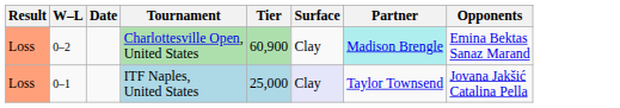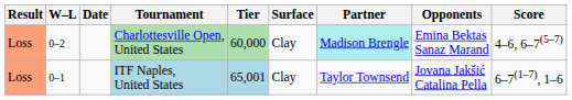 <table class="sortable wikitable">
 <tr>
 <th>Result</th>
 <th class="unsortable">W–L</th>
 <th>Date</th>
 <th>Tournament</th>
 <th>Tier</th>
 <th>Surface</th>
 <th>Partner</th>
 <th>Opponents</th>
+<th class="unsortable">Score</th>
 </tr>
 <tr>
 <td style="background:#ffa07a;">Loss</td>
 <td><small>0–2</small></td>
 <td><a href='#'></a></td>
 <td style="background:#addfad;"><a href='#'>Charlottesville Open</a>, <br> United States</td>
-<td style="background:#addfad;">60,900</td>
+<td style="background:#addfad;">60,000</td>
 <td>Clay</td>
 <td style="background: paleturquoise;"> <a href='#'>Madison Brengle</a></td>
 <td> <a href='#'>Emina Bektas</a> <br>  <a href='#'>Sanaz Marand</a></td>
+<td>4–6, 6–7<sup>(5–7)</sup></td>
 </tr>
 <tr>
 <td style="background:#ffa07a;">Loss</td>
 <td><small>0–1</small></td>
 <td></td>
 <td style="background:lightblue;">ITF Naples, <br> United States</td>
-<td style="background:lightblue;">25,000</td>
-<td style="background: lavender;">Clay</td>
+<td style="background:lightblue;">65,001</td>
+<td>Clay</td>
 <td> <a href='#'>Taylor Townsend</a></td>
 <td> <a href='#'>Jovana Jakšić</a> <br>  <a href='#'>Catalina Pella</a></td>
+<td>6–7<sup>(1–7)</sup>, 1–6</td>
 </tr>
 </table>
